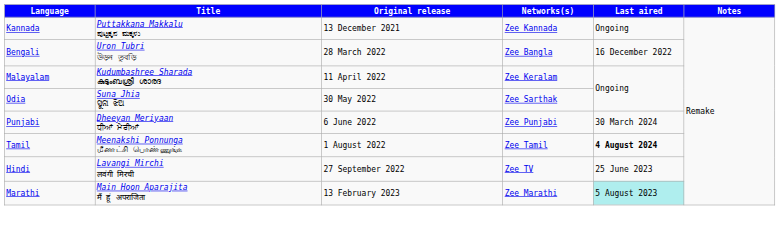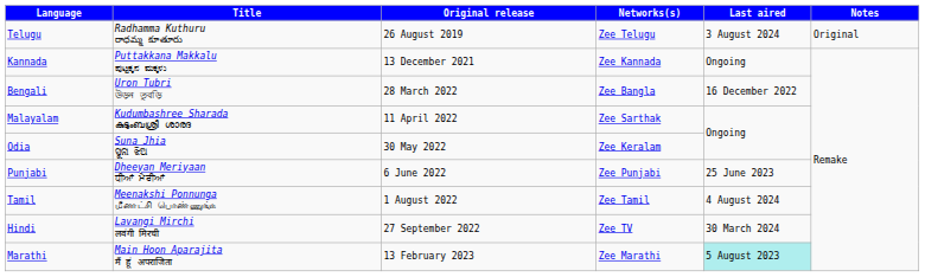 <table class="wikitable" style="width: 100%; margin-right: 0%;">
 <tr style="color:white">
 <th style="background:Blue; width:10%;">Language</th>
 <th style="background:Blue; width:25%;">Title</th>
 <th style="background:Blue; width:20%;">Original release</th>
 <th style="background:Blue; width:10%;">Networks(s)</th>
 <th style="background:Blue; width:10%;">Last aired</th>
 <th style="background:Blue; width:10%;">Notes</th>
+</tr>
+<tr>
+<td><a href='#'>Telugu</a></td>
+<td><em>Radhamma Kuthuru</em> <br> రాధమ్మ కూతూరు</td>
+<td>26 August 2019</td>
+<td><a href='#'>Zee Telugu</a></td>
+<td>3 August 2024</td>
+<td>Original</td>
 </tr>
 <tr>
 <td><a href='#'>Kannada</a></td>
 <td><em><a href='#'>Puttakkana Makkalu</a></em> <br> ಪುಟ್ಟಕ್ಕನ ಮಕ್ಕಳು</td>
 <td>13 December 2021</td>
 <td><a href='#'>Zee Kannada</a></td>
 <td>Ongoing</td>
 <td rowspan="8">Remake</td>
 </tr>
 <tr>
 <td><a href='#'>Bengali</a></td>
 <td><em><a href='#'>Uron Tubri</a></em> <br> উড়ন তুবড়ি</td>
 <td>28 March 2022</td>
 <td><a href='#'>Zee Bangla</a></td>
 <td>16 December 2022</td>
 </tr>
 <tr>
 <td><a href='#'>Malayalam</a></td>
 <td><em><a href='#'>Kudumbashree Sharada</a></em> <br> കുടുംബശ്രീ ശാരദ</td>
 <td>11 April 2022</td>
-<td><a href='#'>Zee Keralam</a></td>
+<td><a href='#'>Zee Sarthak</a></td>
 <td rowspan="2">Ongoing</td>
 </tr>
 <tr>
 <td><a href='#'>Odia</a></td>
 <td><em><a href='#'>Suna Jhia</a></em> <br> ସୁନା ଝିଅ</td>
 <td>30 May 2022</td>
-<td><a href='#'>Zee Sarthak</a></td>
+<td><a href='#'>Zee Keralam</a></td>
 </tr>
 <tr>
 <td><a href='#'>Punjabi</a></td>
 <td><em><a href='#'>Dheeyan Meriyaan</a></em> <br> ਧੀਆਂ ਮੇਰੀਆਂ</td>
 <td>6 June 2022</td>
 <td><a href='#'>Zee Punjabi</a></td>
-<td>30 March 2024</td>
+<td>25 June 2023</td>
 </tr>
 <tr>
 <td><a href='#'>Tamil</a></td>
 <td><em><a href='#'>Meenakshi Ponnunga</a></em> <br> மீனாட்சி பொண்ணுங்க</td>
 <td>1 August 2022</td>
 <td><a href='#'>Zee Tamil</a></td>
-<td><strong>4 August 2024</strong></td>
+<td>4 August 2024</td>
 </tr>
 <tr>
 <td><a href='#'>Hindi</a></td>
 <td><em><a href='#'>Lavangi Mirchi</a></em> <br> लवंगी मिरची</td>
 <td>27 September 2022</td>
 <td><a href='#'>Zee TV</a></td>
-<td>25 June 2023</td>
+<td>30 March 2024</td>
 </tr>
 <tr>
 <td><a href='#'>Marathi</a></td>
 <td><em><a href='#'>Main Hoon Aparajita</a></em> <br> मैं हूं अपराजिता</td>
 <td>13 February 2023</td>
 <td><a href='#'>Zee Marathi</a></td>
 <td style="background: paleturquoise;">5 August 2023</td>
 </tr>
 </table>
